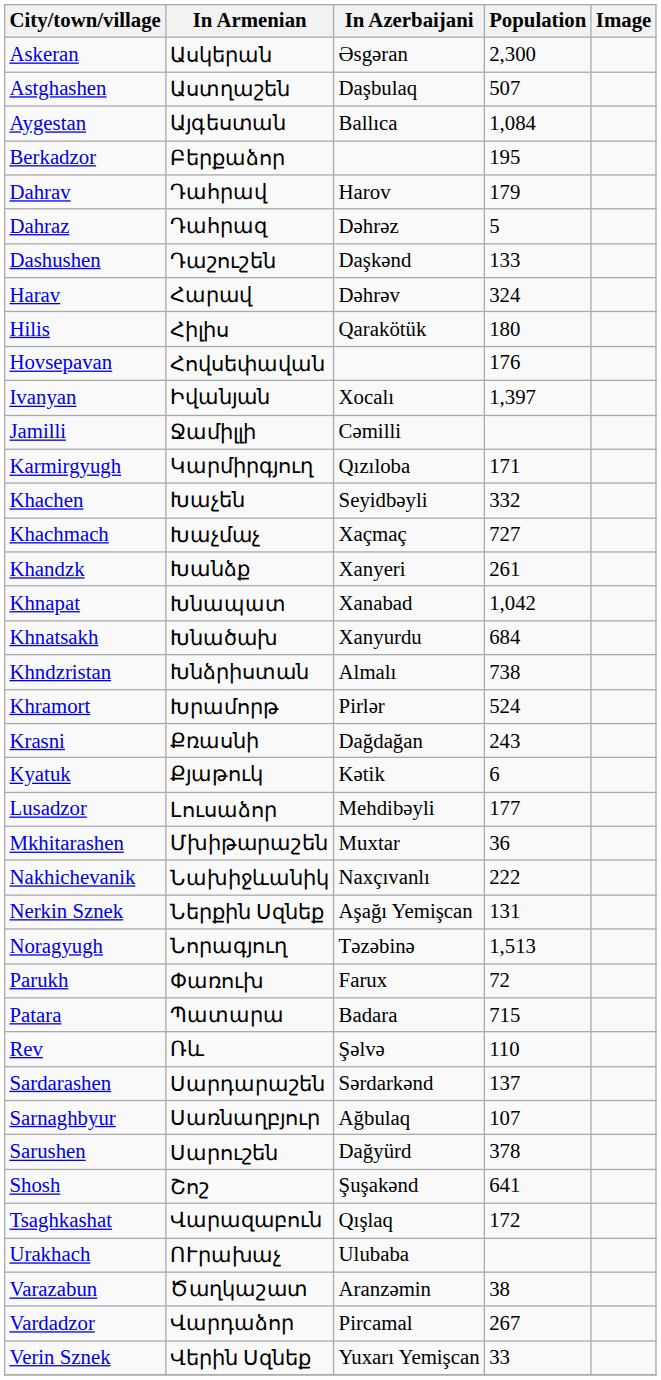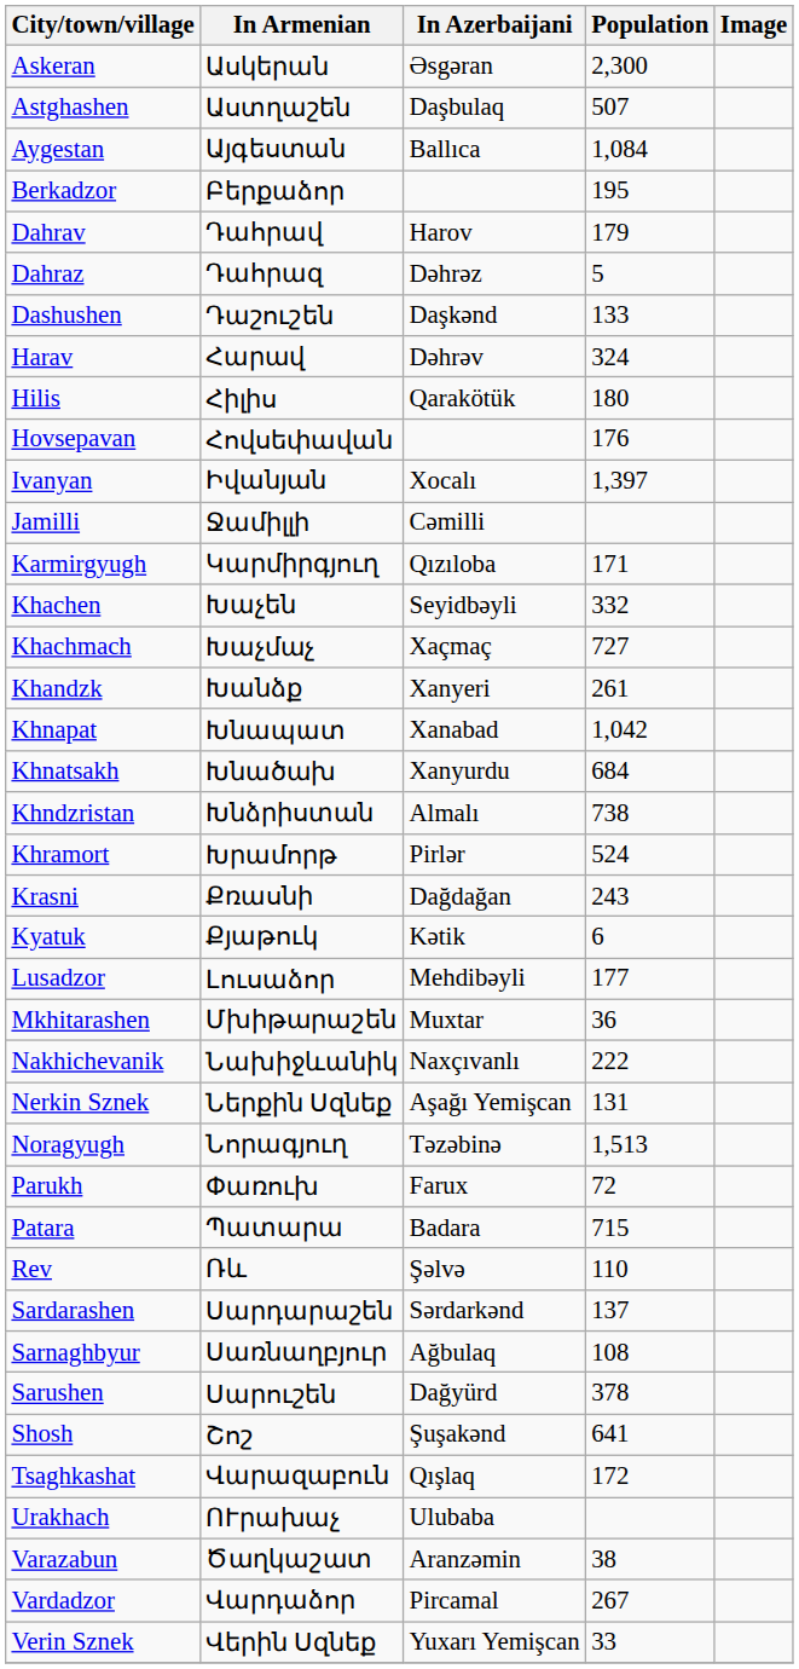 <table class="wikitable sortable mw-collapsible">
 <tr>
 <th>City/town/village</th>
 <th>In Armenian</th>
 <th>In Azerbaijani</th>
 <th>Population</th>
 <th>Image</th>
 </tr>
 <tr>
 <td><a href='#'>Askeran</a></td>
 <td>Ասկերան</td>
 <td>Əsgəran</td>
 <td>2,300</td>
 <td></td>
 </tr>
 <tr>
 <td><a href='#'>Astghashen</a></td>
 <td>Աստղաշեն</td>
 <td>Daşbulaq</td>
 <td>507</td>
 <td></td>
 </tr>
 <tr>
 <td><a href='#'>Aygestan</a></td>
 <td>Այգեստան</td>
 <td>Ballıca</td>
 <td>1,084</td>
 <td></td>
 </tr>
 <tr>
 <td><a href='#'>Berkadzor</a></td>
 <td>Բերքաձոր</td>
 <td></td>
 <td>195</td>
 <td></td>
 </tr>
 <tr>
 <td><a href='#'>Dahrav</a></td>
 <td>Դահրավ</td>
 <td>Harov</td>
 <td>179</td>
 <td></td>
 </tr>
 <tr>
 <td><a href='#'>Dahraz</a></td>
 <td>Դահրազ</td>
 <td>Dəhrəz</td>
 <td>5</td>
 <td></td>
 </tr>
 <tr>
 <td><a href='#'>Dashushen</a></td>
 <td>Դաշուշեն</td>
 <td>Daşkənd</td>
 <td>133</td>
 <td></td>
 </tr>
 <tr>
 <td><a href='#'>Harav</a></td>
 <td>Հարավ</td>
 <td>Dəhrəv</td>
 <td>324</td>
 <td></td>
 </tr>
 <tr>
 <td><a href='#'>Hilis</a></td>
 <td>Հիլիս</td>
 <td>Qarakötük</td>
 <td>180</td>
 <td></td>
 </tr>
 <tr>
 <td><a href='#'>Hovsepavan</a></td>
 <td>Հովսեփավան</td>
 <td></td>
 <td>176</td>
 <td></td>
 </tr>
 <tr>
 <td><a href='#'>Ivanyan</a></td>
 <td>Իվանյան</td>
 <td>Xocalı</td>
 <td>1,397</td>
 <td></td>
 </tr>
 <tr>
 <td><a href='#'>Jamilli</a></td>
 <td>Ջամիլլի</td>
 <td>Cəmilli</td>
 <td></td>
 <td></td>
 </tr>
 <tr>
 <td><a href='#'>Karmirgyugh</a></td>
 <td>Կարմիրգյուղ</td>
 <td>Qızıloba</td>
 <td>171</td>
 <td></td>
 </tr>
 <tr>
 <td><a href='#'>Khachen</a></td>
 <td>Խաչեն</td>
 <td>Seyidbəyli</td>
 <td>332</td>
 <td></td>
 </tr>
 <tr>
 <td><a href='#'>Khachmach</a></td>
 <td>Խաչմաչ</td>
 <td>Xaçmaç</td>
 <td>727</td>
 <td></td>
 </tr>
 <tr>
 <td><a href='#'>Khandzk</a></td>
 <td>Խանձք</td>
 <td>Xanyeri</td>
 <td>261</td>
 <td></td>
 </tr>
 <tr>
 <td><a href='#'>Khnapat</a></td>
 <td>Խնապատ</td>
 <td>Xanabad</td>
 <td>1,042</td>
 <td></td>
 </tr>
 <tr>
 <td><a href='#'>Khnatsakh</a></td>
 <td>Խնածախ</td>
 <td>Xanyurdu</td>
 <td>684</td>
 <td></td>
 </tr>
 <tr>
 <td><a href='#'>Khndzristan</a></td>
 <td>Խնձրիստան</td>
 <td>Almalı</td>
 <td>738</td>
 <td></td>
 </tr>
 <tr>
 <td><a href='#'>Khramort</a></td>
 <td>Խրամորթ</td>
 <td>Pirlər</td>
 <td>524</td>
 <td></td>
 </tr>
 <tr>
 <td><a href='#'>Krasni</a></td>
 <td>Քռասնի</td>
 <td>Dağdağan</td>
 <td>243</td>
 <td></td>
 </tr>
 <tr>
 <td><a href='#'>Kyatuk</a></td>
 <td>Քյաթուկ</td>
 <td>Kətik</td>
 <td>6</td>
 <td></td>
 </tr>
 <tr>
 <td><a href='#'>Lusadzor</a></td>
 <td>Լուսաձոր</td>
 <td>Mehdibəyli</td>
 <td>177</td>
 <td></td>
 </tr>
 <tr>
 <td><a href='#'>Mkhitarashen</a></td>
 <td>Մխիթարաշեն</td>
 <td>Muxtar</td>
 <td>36</td>
 <td></td>
 </tr>
 <tr>
 <td><a href='#'>Nakhichevanik</a></td>
 <td>Նախիջևանիկ</td>
 <td>Naxçıvanlı</td>
 <td>222</td>
 <td></td>
 </tr>
 <tr>
 <td><a href='#'>Nerkin Sznek</a></td>
 <td>Ներքին Սզնեք</td>
 <td>Aşağı Yemişcan</td>
 <td>131</td>
 <td></td>
 </tr>
 <tr>
 <td><a href='#'>Noragyugh</a></td>
 <td>Նորագյուղ</td>
 <td>Təzəbinə</td>
 <td>1,513</td>
 <td></td>
 </tr>
 <tr>
 <td><a href='#'>Parukh</a></td>
 <td>Փառուխ</td>
 <td>Farux</td>
 <td>72</td>
 <td></td>
 </tr>
 <tr>
 <td><a href='#'>Patara</a></td>
 <td>Պատարա</td>
 <td>Badara</td>
 <td>715</td>
 <td></td>
 </tr>
 <tr>
 <td><a href='#'>Rev</a></td>
 <td>Ռև</td>
 <td>Şəlvə</td>
 <td>110</td>
 <td></td>
 </tr>
 <tr>
 <td><a href='#'>Sardarashen</a></td>
 <td>Սարդարաշեն</td>
 <td>Sərdarkənd</td>
 <td>137</td>
 <td></td>
 </tr>
 <tr>
 <td><a href='#'>Sarnaghbyur</a></td>
 <td>Սառնաղբյուր</td>
 <td>Ağbulaq</td>
-<td>107</td>
+<td>108</td>
 <td></td>
 </tr>
 <tr>
 <td><a href='#'>Sarushen</a></td>
 <td>Սարուշեն</td>
 <td>Dağyürd</td>
 <td>378</td>
 <td></td>
 </tr>
 <tr>
 <td><a href='#'>Shosh</a></td>
 <td>Շոշ</td>
 <td>Şuşakənd</td>
 <td>641</td>
 <td></td>
 </tr>
 <tr>
 <td><a href='#'>Tsaghkashat</a></td>
 <td>Վարազաբուն</td>
 <td>Qışlaq</td>
 <td>172</td>
 <td></td>
 </tr>
 <tr>
 <td><a href='#'>Urakhach</a></td>
 <td>ՈՒրախաչ</td>
 <td>Ulubaba</td>
 <td></td>
 <td></td>
 </tr>
 <tr>
 <td><a href='#'>Varazabun</a></td>
 <td>Ծաղկաշատ</td>
 <td>Aranzəmin</td>
 <td>38</td>
 <td></td>
 </tr>
 <tr>
 <td><a href='#'>Vardadzor</a></td>
 <td>Վարդաձոր</td>
 <td>Pircamal</td>
 <td>267</td>
 <td></td>
 </tr>
 <tr>
 <td><a href='#'>Verin Sznek</a></td>
 <td>Վերին Սզնեք</td>
 <td>Yuxarı Yemişcan</td>
 <td>33</td>
 <td></td>
 </tr>
 <tr>
 </tr>
 </table>
